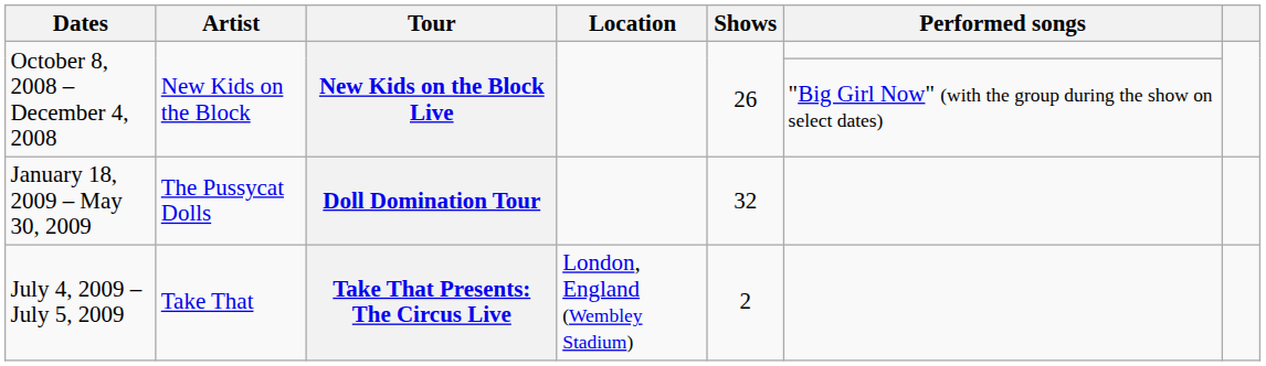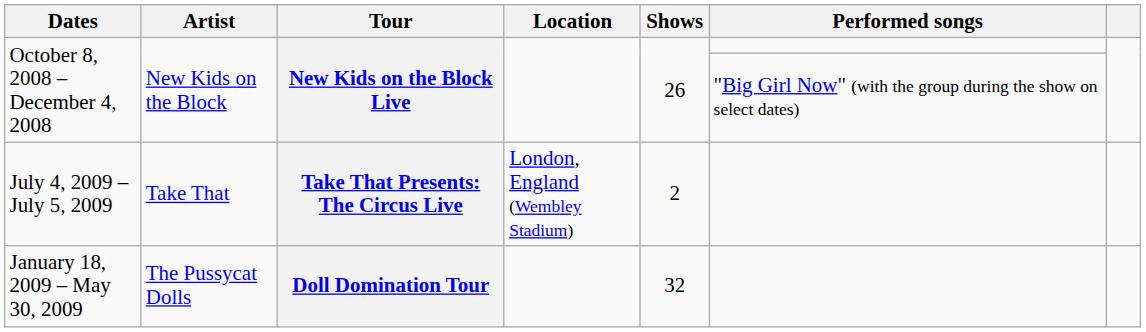 <table class="wikitable sortable plainrowheaders">
 <tr>
 <th style="width:12%;">Dates</th>
 <th style="width:12%;">Artist</th>
 <th style="width:20%;">Tour</th>
 <th style="width:12%;">Location</th>
 <th style="width:6%;" class="unsortable">Shows</th>
 <th>Performed songs</th>
 <th scope="col" style="width:3%;" class="unsortable"></th>
 </tr>
 <tr>
 <td rowspan=2>October 8, 2008 – December 4, 2008</td>
 <td rowspan=2><a href='#'>New Kids on the Block</a></td>
 <th scope="row" rowspan=2><a href='#'>New Kids on the Block Live</a></th>
 <td rowspan=2></td>
 <td style="text-align:center;" rowspan=2>26</td>
 <td></td>
 <td style="text-align:center;" rowspan=2></td>
 </tr>
 <tr>
 <td>"<a href='#'>Big Girl Now</a>" <small>(with the group during the show on select dates)</small></td>
 </tr>
 <tr>
+<td>July 4, 2009 – July 5, 2009</td>
+<td><a href='#'>Take That</a></td>
+<th scope="row"><a href='#'>Take That Presents: The Circus Live</a></th>
+<td><a href='#'>London</a>, <a href='#'>England</a> <small>(<a href='#'>Wembley Stadium</a>)</small></td>
+<td style="text-align:center;">2</td>
+<td></td>
+<td style="text-align:center;"></td>
+</tr>
+<tr>
 <td>January 18, 2009 – May 30, 2009</td>
 <td><a href='#'>The Pussycat Dolls</a></td>
 <th scope="row"><a href='#'>Doll Domination Tour</a></th>
 <td></td>
 <td style="text-align:center;">32</td>
 <td></td>
 <td style="text-align:center;"></td>
 </tr>
-<tr>
-<td>July 4, 2009 – July 5, 2009</td>
-<td><a href='#'>Take That</a></td>
-<th scope="row"><a href='#'>Take That Presents: The Circus Live</a></th>
-<td><a href='#'>London</a>, <a href='#'>England</a> <small>(<a href='#'>Wembley Stadium</a>)</small></td>
-<td style="text-align:center;">2</td>
-<td></td>
-<td style="text-align:center;"></td>
-</tr>
 </table>
